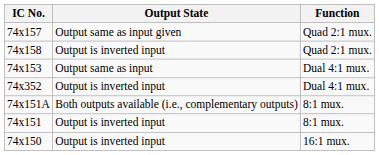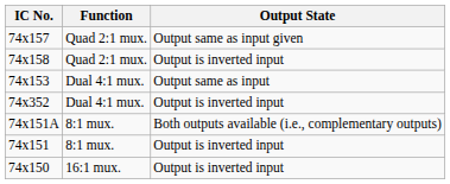 <table class="wikitable">
 <tr>
 <th>IC No.</th>
+<th>Function</th>
 <th>Output State</th>
-<th>Function</th>
 </tr>
 <tr>
 <td>74x157</td>
+<td>Quad 2:1 mux.</td>
 <td>Output same as input given</td>
-<td>Quad 2:1 mux.</td>
 </tr>
 <tr>
 <td>74x158</td>
+<td>Quad 2:1 mux.</td>
 <td>Output is inverted input</td>
-<td>Quad 2:1 mux.</td>
 </tr>
 <tr>
 <td>74x153</td>
+<td>Dual 4:1 mux.</td>
 <td>Output same as input</td>
-<td>Dual 4:1 mux.</td>
 </tr>
 <tr>
 <td>74x352</td>
+<td>Dual 4:1 mux.</td>
 <td>Output is inverted input</td>
-<td>Dual 4:1 mux.</td>
 </tr>
 <tr>
 <td>74x151A</td>
+<td>8:1 mux.</td>
 <td>Both outputs available (i.e., complementary outputs)</td>
-<td>8:1 mux.</td>
 </tr>
 <tr>
 <td>74x151</td>
+<td>8:1 mux.</td>
 <td>Output is inverted input</td>
-<td>8:1 mux.</td>
 </tr>
 <tr>
 <td>74x150</td>
+<td>16:1 mux.</td>
 <td>Output is inverted input</td>
-<td>16:1 mux.</td>
 </tr>
 </table>
